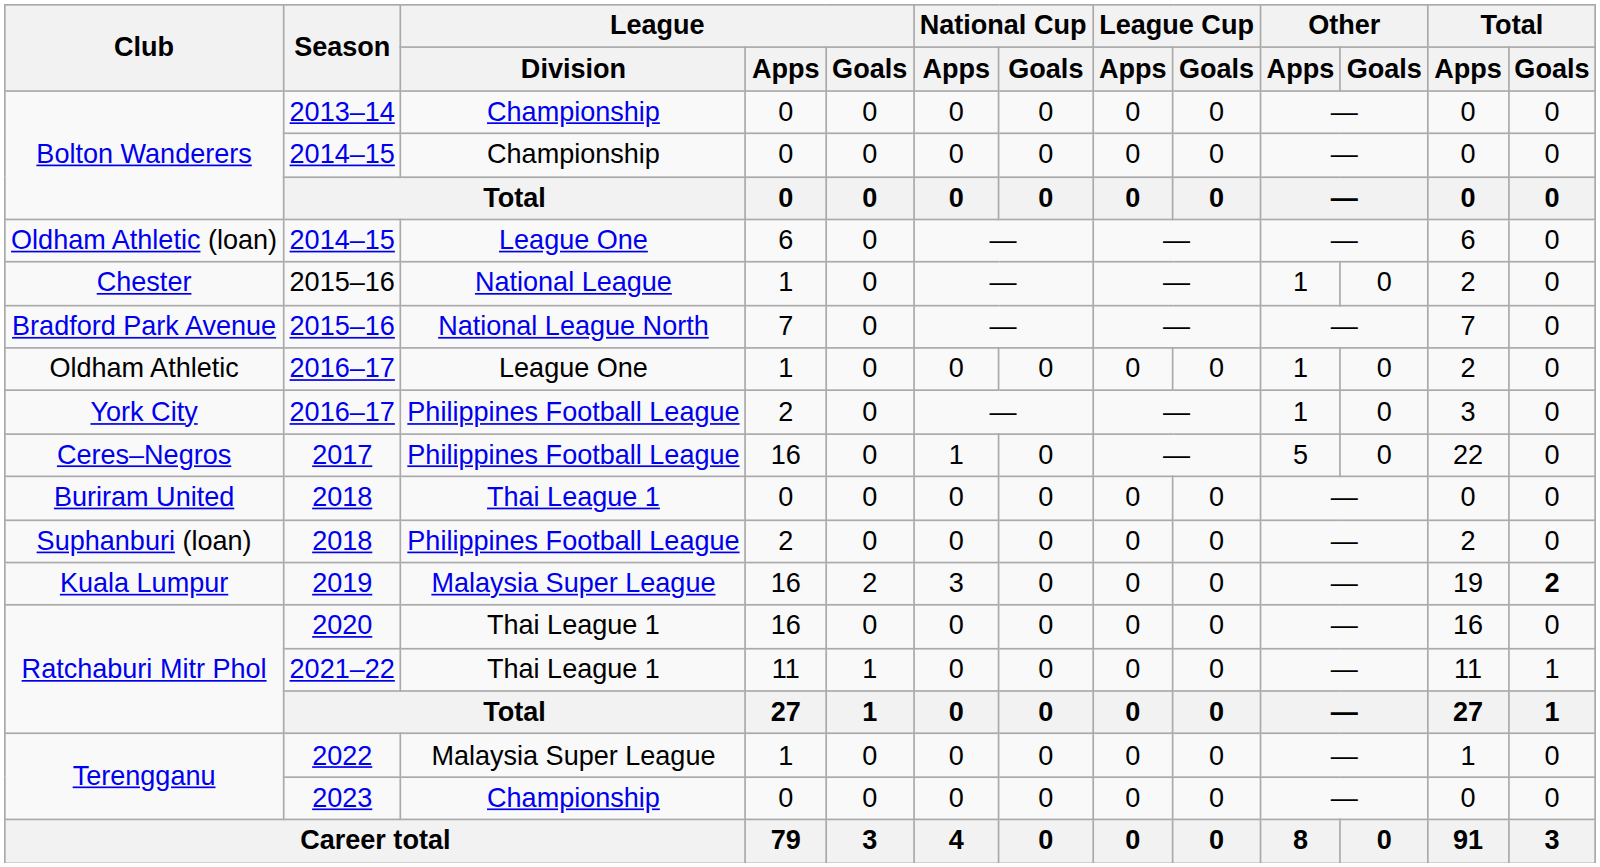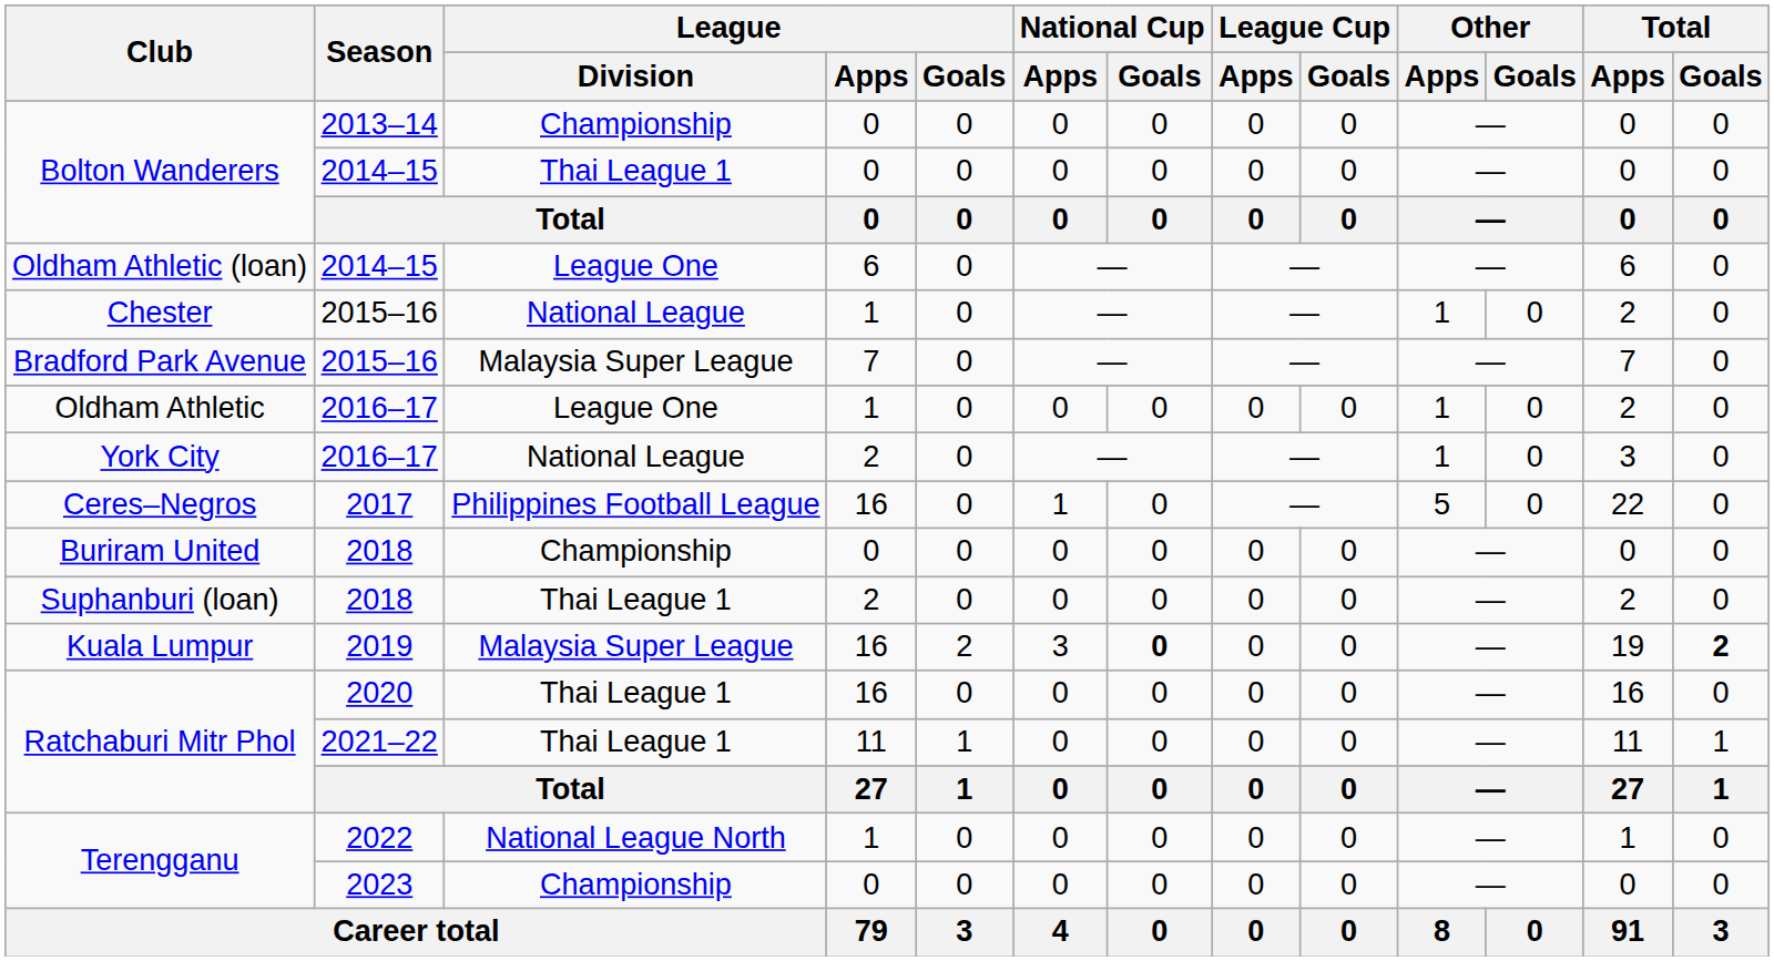 <table class=wikitable style=text-align:center>
 <tr>
 <th rowspan=2>Club</th>
 <th rowspan=2>Season</th>
 <th colspan=3>League</th>
 <th colspan=2>National Cup</th>
 <th colspan=2>League Cup</th>
 <th colspan=2>Other</th>
 <th colspan=2>Total</th>
 </tr>
 <tr>
 <th>Division</th>
 <th>Apps</th>
 <th>Goals</th>
 <th>Apps</th>
 <th>Goals</th>
 <th>Apps</th>
 <th>Goals</th>
 <th>Apps</th>
 <th>Goals</th>
 <th>Apps</th>
 <th>Goals</th>
 </tr>
 <tr>
 <td rowspan=3><a href='#'>Bolton Wanderers</a></td>
 <td><a href='#'>2013–14</a></td>
 <td><a href='#'>Championship</a></td>
 <td>0</td>
 <td>0</td>
 <td>0</td>
 <td>0</td>
 <td>0</td>
 <td>0</td>
 <td colspan=2>—</td>
 <td>0</td>
 <td>0</td>
 </tr>
 <tr>
 <td><a href='#'>2014–15</a></td>
-<td>Championship</td>
+<td><a href='#'>Thai League 1</a></td>
 <td>0</td>
 <td>0</td>
 <td>0</td>
 <td>0</td>
 <td>0</td>
 <td>0</td>
 <td colspan=2>—</td>
 <td>0</td>
 <td>0</td>
 </tr>
 <tr>
 <th colspan=2>Total</th>
 <th>0</th>
 <th>0</th>
 <th>0</th>
 <th>0</th>
 <th>0</th>
 <th>0</th>
 <th colspan=2>—</th>
 <th>0</th>
 <th>0</th>
 </tr>
 <tr>
 <td><a href='#'>Oldham Athletic</a> (loan)</td>
 <td><a href='#'>2014–15</a></td>
 <td><a href='#'>League One</a></td>
 <td>6</td>
 <td>0</td>
 <td colspan=2>—</td>
 <td colspan=2>—</td>
 <td colspan=2>—</td>
 <td>6</td>
 <td>0</td>
 </tr>
 <tr>
 <td><a href='#'>Chester</a></td>
 <td>2015–16</td>
 <td><a href='#'>National League</a></td>
 <td>1</td>
 <td>0</td>
 <td colspan=2>—</td>
 <td colspan=2>—</td>
 <td>1</td>
 <td>0</td>
 <td>2</td>
 <td>0</td>
 </tr>
 <tr>
 <td><a href='#'>Bradford Park Avenue</a></td>
 <td><a href='#'>2015–16</a></td>
-<td><a href='#'>National League North</a></td>
+<td>Malaysia Super League</td>
 <td>7</td>
 <td>0</td>
 <td colspan=2>—</td>
 <td colspan=2>—</td>
 <td colspan=2>—</td>
 <td>7</td>
 <td>0</td>
 </tr>
 <tr>
 <td>Oldham Athletic</td>
 <td><a href='#'>2016–17</a></td>
 <td>League One</td>
 <td>1</td>
 <td>0</td>
 <td>0</td>
 <td>0</td>
 <td>0</td>
 <td>0</td>
 <td>1</td>
 <td>0</td>
 <td>2</td>
 <td>0</td>
 </tr>
 <tr>
 <td><a href='#'>York City</a></td>
 <td><a href='#'>2016–17</a></td>
-<td><a href='#'>Philippines Football League</a></td>
+<td>National League</td>
 <td>2</td>
 <td>0</td>
 <td colspan=2>—</td>
 <td colspan=2>—</td>
 <td>1</td>
 <td>0</td>
 <td>3</td>
 <td>0</td>
 </tr>
 <tr>
 <td><a href='#'>Ceres–Negros</a></td>
 <td><a href='#'>2017</a></td>
 <td><a href='#'>Philippines Football League</a></td>
 <td>16</td>
 <td>0</td>
 <td>1</td>
 <td>0</td>
 <td colspan=2>—</td>
 <td>5</td>
 <td>0</td>
 <td>22</td>
 <td>0</td>
 </tr>
 <tr>
 <td><a href='#'>Buriram United</a></td>
 <td><a href='#'>2018</a></td>
-<td><a href='#'>Thai League 1</a></td>
+<td>Championship</td>
 <td>0</td>
 <td>0</td>
 <td>0</td>
 <td>0</td>
 <td>0</td>
 <td>0</td>
 <td colspan=2>—</td>
 <td>0</td>
 <td>0</td>
 </tr>
 <tr>
 <td><a href='#'>Suphanburi</a> (loan)</td>
 <td><a href='#'>2018</a></td>
-<td><a href='#'>Philippines Football League</a></td>
+<td>Thai League 1</td>
 <td>2</td>
 <td>0</td>
 <td>0</td>
 <td>0</td>
 <td>0</td>
 <td>0</td>
 <td colspan=2>—</td>
 <td>2</td>
 <td>0</td>
 </tr>
 <tr>
 <td><a href='#'>Kuala Lumpur</a></td>
 <td><a href='#'>2019</a></td>
 <td><a href='#'>Malaysia Super League</a></td>
 <td>16</td>
 <td>2</td>
 <td>3</td>
-<td>0</td>
+<td><strong>0</strong></td>
 <td>0</td>
 <td>0</td>
 <td colspan=2>—</td>
 <td>19</td>
 <td><strong>2</strong></td>
 </tr>
 <tr>
 <td rowspan=3><a href='#'>Ratchaburi Mitr Phol</a></td>
 <td><a href='#'>2020</a></td>
 <td>Thai League 1</td>
 <td>16</td>
 <td>0</td>
 <td>0</td>
 <td>0</td>
 <td>0</td>
 <td>0</td>
 <td colspan=2>—</td>
 <td>16</td>
 <td>0</td>
 </tr>
 <tr>
 <td><a href='#'>2021–22</a></td>
 <td>Thai League 1</td>
 <td>11</td>
 <td>1</td>
 <td>0</td>
 <td>0</td>
 <td>0</td>
 <td>0</td>
 <td colspan=2>—</td>
 <td>11</td>
 <td>1</td>
 </tr>
 <tr>
 <th colspan=2>Total</th>
 <th>27</th>
 <th>1</th>
 <th>0</th>
 <th>0</th>
 <th>0</th>
 <th>0</th>
 <th colspan=2>—</th>
 <th>27</th>
 <th>1</th>
 </tr>
 <tr>
 <td rowspan=2><a href='#'>Terengganu</a></td>
 <td><a href='#'>2022</a></td>
-<td>Malaysia Super League</td>
+<td><a href='#'>National League North</a></td>
 <td>1</td>
 <td>0</td>
 <td>0</td>
 <td>0</td>
 <td>0</td>
 <td>0</td>
 <td colspan=2>—</td>
 <td>1</td>
 <td>0</td>
 </tr>
 <tr>
 <td><a href='#'>2023</a></td>
 <td><a href='#'>Championship</a></td>
 <td>0</td>
 <td>0</td>
 <td>0</td>
 <td>0</td>
 <td>0</td>
 <td>0</td>
 <td colspan=2>—</td>
 <td>0</td>
 <td>0</td>
 </tr>
 <tr>
 <th colspan=3>Career total</th>
 <th>79</th>
 <th>3</th>
 <th>4</th>
 <th>0</th>
 <th>0</th>
 <th>0</th>
 <th>8</th>
 <th>0</th>
 <th>91</th>
 <th>3</th>
 </tr>
 </table>
